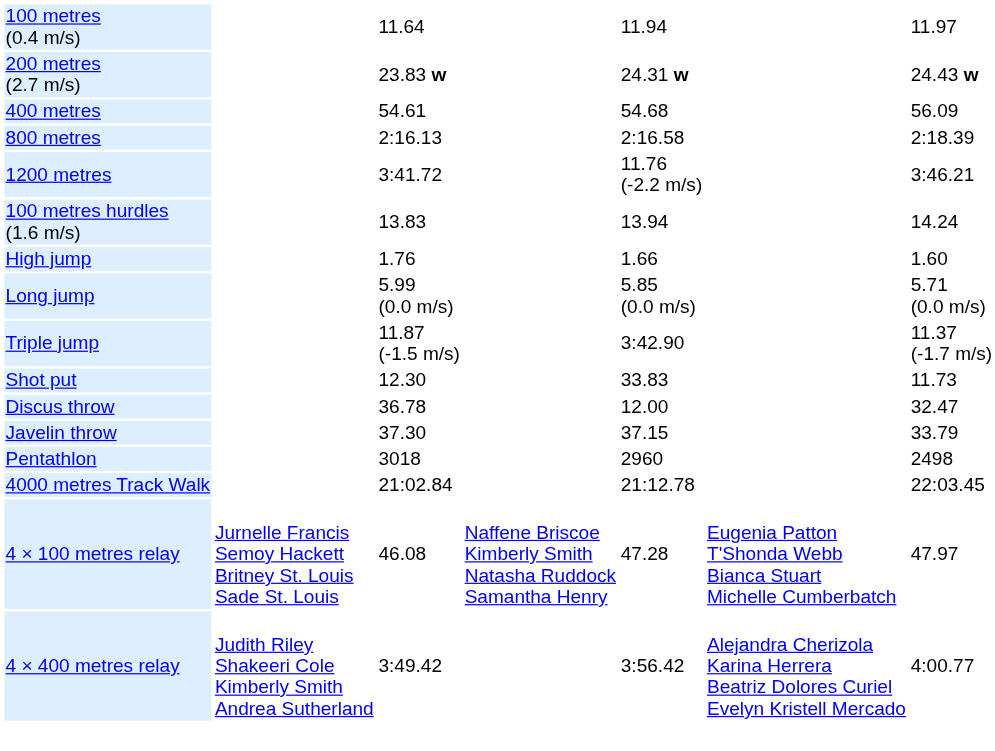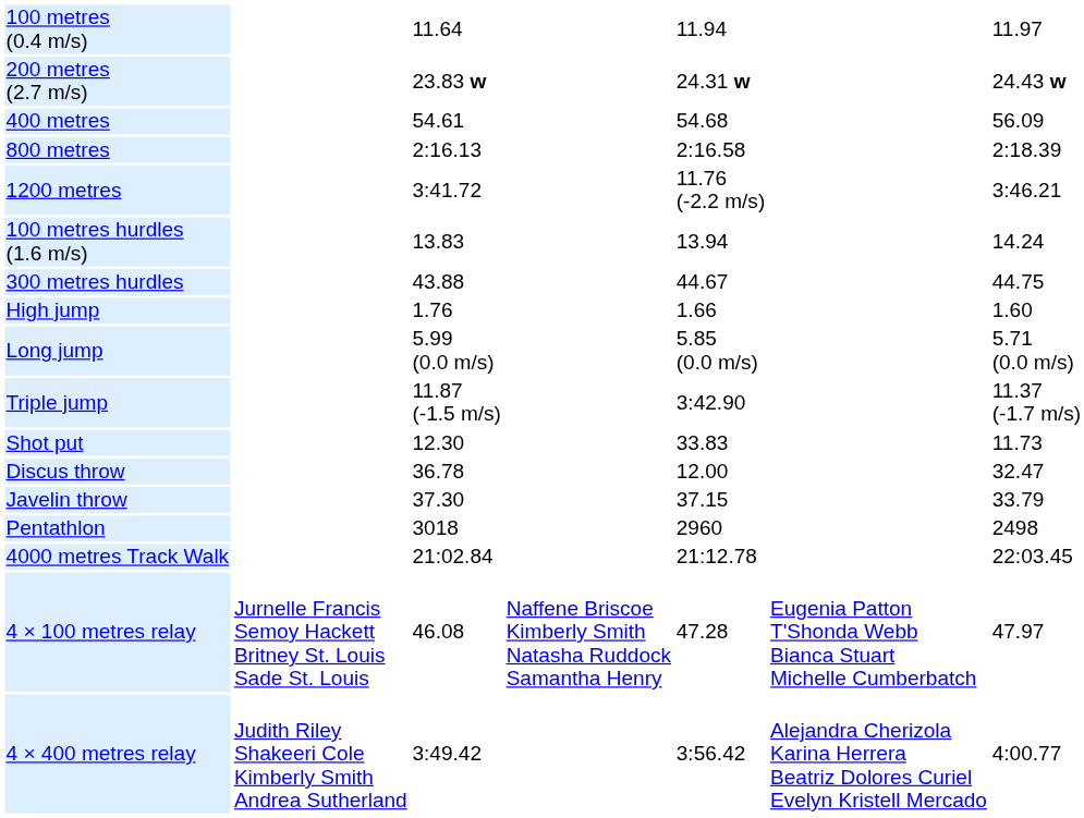 <table>
 <tr>
 <td bgcolor = DDEEFF><a href='#'>100 metres</a> <br> (0.4 m/s)</td>
 <td></td>
 <td>11.64</td>
 <td></td>
 <td>11.94</td>
 <td></td>
 <td>11.97</td>
 </tr>
 <tr>
 <td bgcolor = DDEEFF><a href='#'>200 metres</a> <br> (2.7 m/s)</td>
 <td></td>
 <td>23.83 <strong>w</strong></td>
 <td></td>
 <td>24.31 <strong>w</strong></td>
 <td></td>
 <td>24.43 <strong>w</strong></td>
 </tr>
 <tr>
 <td bgcolor = DDEEFF><a href='#'>400 metres</a></td>
 <td></td>
 <td>54.61</td>
 <td></td>
 <td>54.68</td>
 <td></td>
 <td>56.09</td>
 </tr>
 <tr>
 <td bgcolor = DDEEFF><a href='#'>800 metres</a></td>
 <td></td>
 <td>2:16.13</td>
 <td></td>
 <td>2:16.58</td>
 <td></td>
 <td>2:18.39</td>
 </tr>
 <tr>
 <td bgcolor = DDEEFF><a href='#'>1200 metres</a></td>
 <td></td>
 <td>3:41.72</td>
 <td></td>
 <td>11.76 <br> (-2.2 m/s)</td>
 <td></td>
 <td>3:46.21</td>
 </tr>
 <tr>
 <td bgcolor = DDEEFF><a href='#'>100 metres hurdles</a> <br> (1.6 m/s)</td>
 <td></td>
 <td>13.83</td>
 <td></td>
 <td>13.94</td>
 <td></td>
 <td>14.24</td>
+</tr>
+<tr>
+<td bgcolor = DDEEFF><a href='#'>300 metres hurdles</a></td>
+<td></td>
+<td>43.88</td>
+<td></td>
+<td>44.67</td>
+<td></td>
+<td>44.75</td>
 </tr>
 <tr>
 <td bgcolor = DDEEFF><a href='#'>High jump</a></td>
 <td></td>
 <td>1.76</td>
 <td></td>
 <td>1.66</td>
 <td></td>
 <td>1.60</td>
 </tr>
 <tr>
 <td bgcolor = DDEEFF><a href='#'>Long jump</a></td>
 <td></td>
 <td>5.99 <br> (0.0 m/s)</td>
 <td></td>
 <td>5.85 <br> (0.0 m/s)</td>
 <td></td>
 <td>5.71 <br> (0.0 m/s)</td>
 </tr>
 <tr>
 <td bgcolor = DDEEFF><a href='#'>Triple jump</a></td>
 <td></td>
 <td>11.87 <br> (-1.5 m/s)</td>
 <td></td>
 <td>3:42.90</td>
 <td></td>
 <td>11.37 <br> (-1.7 m/s)</td>
 </tr>
 <tr>
 <td bgcolor = DDEEFF><a href='#'>Shot put</a></td>
 <td></td>
 <td>12.30</td>
 <td></td>
 <td>33.83</td>
 <td></td>
 <td>11.73</td>
 </tr>
 <tr>
 <td bgcolor = DDEEFF><a href='#'>Discus throw</a></td>
 <td></td>
 <td>36.78</td>
 <td></td>
 <td>12.00</td>
 <td></td>
 <td>32.47</td>
 </tr>
 <tr>
 <td bgcolor = DDEEFF><a href='#'>Javelin throw</a></td>
 <td></td>
 <td>37.30</td>
 <td></td>
 <td>37.15</td>
 <td></td>
 <td>33.79</td>
 </tr>
 <tr>
 <td bgcolor = DDEEFF><a href='#'>Pentathlon</a></td>
 <td></td>
 <td>3018</td>
 <td></td>
 <td>2960</td>
 <td></td>
 <td>2498</td>
 </tr>
 <tr>
 <td bgcolor = DDEEFF><a href='#'>4000 metres Track Walk</a></td>
 <td></td>
 <td>21:02.84</td>
 <td></td>
 <td>21:12.78</td>
 <td></td>
 <td>22:03.45</td>
 </tr>
 <tr>
 <td bgcolor = DDEEFF><a href='#'>4 × 100 metres relay</a></td>
 <td> <br><a href='#'>Jurnelle Francis</a> <br><a href='#'>Semoy Hackett</a> <br><a href='#'>Britney St. Louis</a> <br><a href='#'>Sade St. Louis</a></td>
 <td>46.08</td>
 <td> <br><a href='#'>Naffene Briscoe</a> <br><a href='#'>Kimberly Smith</a>  <br><a href='#'>Natasha Ruddock</a> <br><a href='#'>Samantha Henry</a></td>
 <td>47.28</td>
 <td> <br><a href='#'>Eugenia Patton</a> <br><a href='#'>T'Shonda Webb</a> <br><a href='#'>Bianca Stuart</a> <br><a href='#'>Michelle Cumberbatch</a></td>
 <td>47.97</td>
 </tr>
 <tr>
 <td bgcolor = DDEEFF><a href='#'>4 × 400 metres relay</a></td>
 <td> <br><a href='#'>Judith Riley</a> <br><a href='#'>Shakeeri Cole</a> <br><a href='#'>Kimberly Smith</a> <br><a href='#'>Andrea Sutherland</a></td>
 <td>3:49.42</td>
 <td></td>
 <td>3:56.42</td>
 <td> <br><a href='#'>Alejandra Cherizola</a> <br><a href='#'>Karina Herrera</a> <br><a href='#'>Beatriz Dolores Curiel</a> <br><a href='#'>Evelyn Kristell Mercado</a></td>
 <td>4:00.77</td>
 </tr>
 </table>
